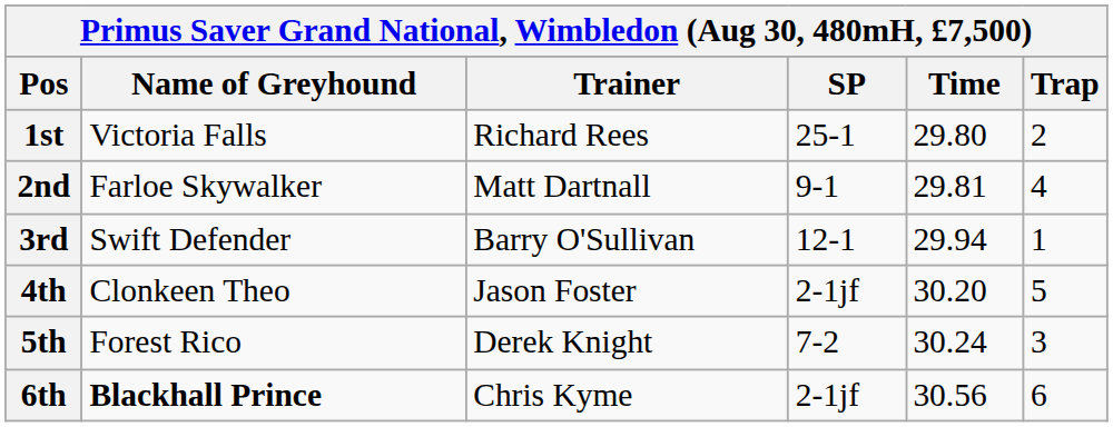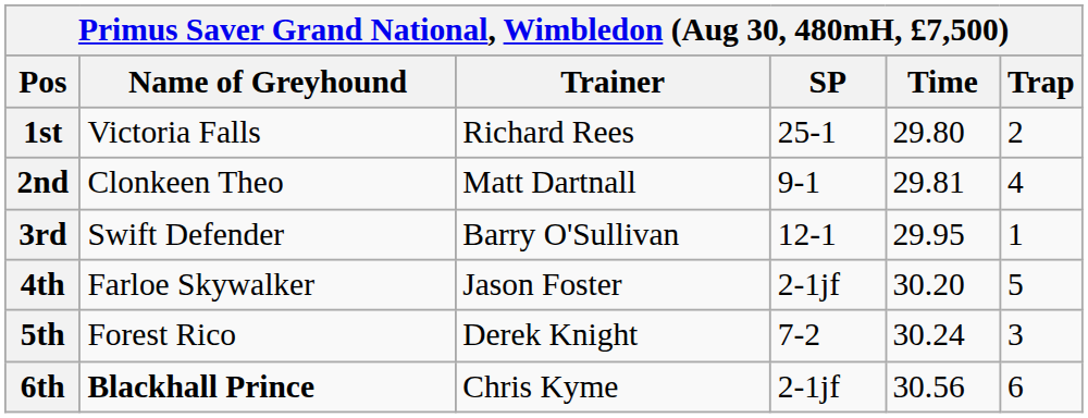 <table class="wikitable">
 <tr>
 <th colspan="6"><a href='#'>Primus Saver Grand National</a>, <a href='#'>Wimbledon</a> (Aug 30, 480mH, £7,500)</th>
 </tr>
 <tr>
 <th width=30>Pos</th>
 <th width=180>Name of Greyhound</th>
 <th width=150>Trainer</th>
 <th width=50>SP</th>
 <th width=50>Time</th>
 <th width=30>Trap</th>
 </tr>
 <tr>
 <th>1st</th>
 <td>Victoria Falls</td>
 <td>Richard Rees</td>
 <td>25-1</td>
 <td>29.80</td>
 <td>2</td>
 </tr>
 <tr>
 <th>2nd</th>
-<td>Farloe Skywalker</td>
+<td>Clonkeen Theo</td>
 <td>Matt Dartnall</td>
 <td>9-1</td>
 <td>29.81</td>
 <td>4</td>
 </tr>
 <tr>
 <th>3rd</th>
 <td>Swift Defender</td>
 <td>Barry O'Sullivan</td>
 <td>12-1</td>
-<td>29.94</td>
+<td>29.95</td>
 <td>1</td>
 </tr>
 <tr>
 <th>4th</th>
-<td>Clonkeen Theo</td>
+<td>Farloe Skywalker</td>
 <td>Jason Foster</td>
 <td>2-1jf</td>
 <td>30.20</td>
 <td>5</td>
 </tr>
 <tr>
 <th>5th</th>
 <td>Forest Rico</td>
 <td>Derek Knight</td>
 <td>7-2</td>
 <td>30.24</td>
 <td>3</td>
 </tr>
 <tr>
 <th>6th</th>
 <td><strong>Blackhall Prince</strong></td>
 <td>Chris Kyme</td>
 <td>2-1jf</td>
 <td>30.56</td>
 <td>6</td>
 </tr>
 </table>
